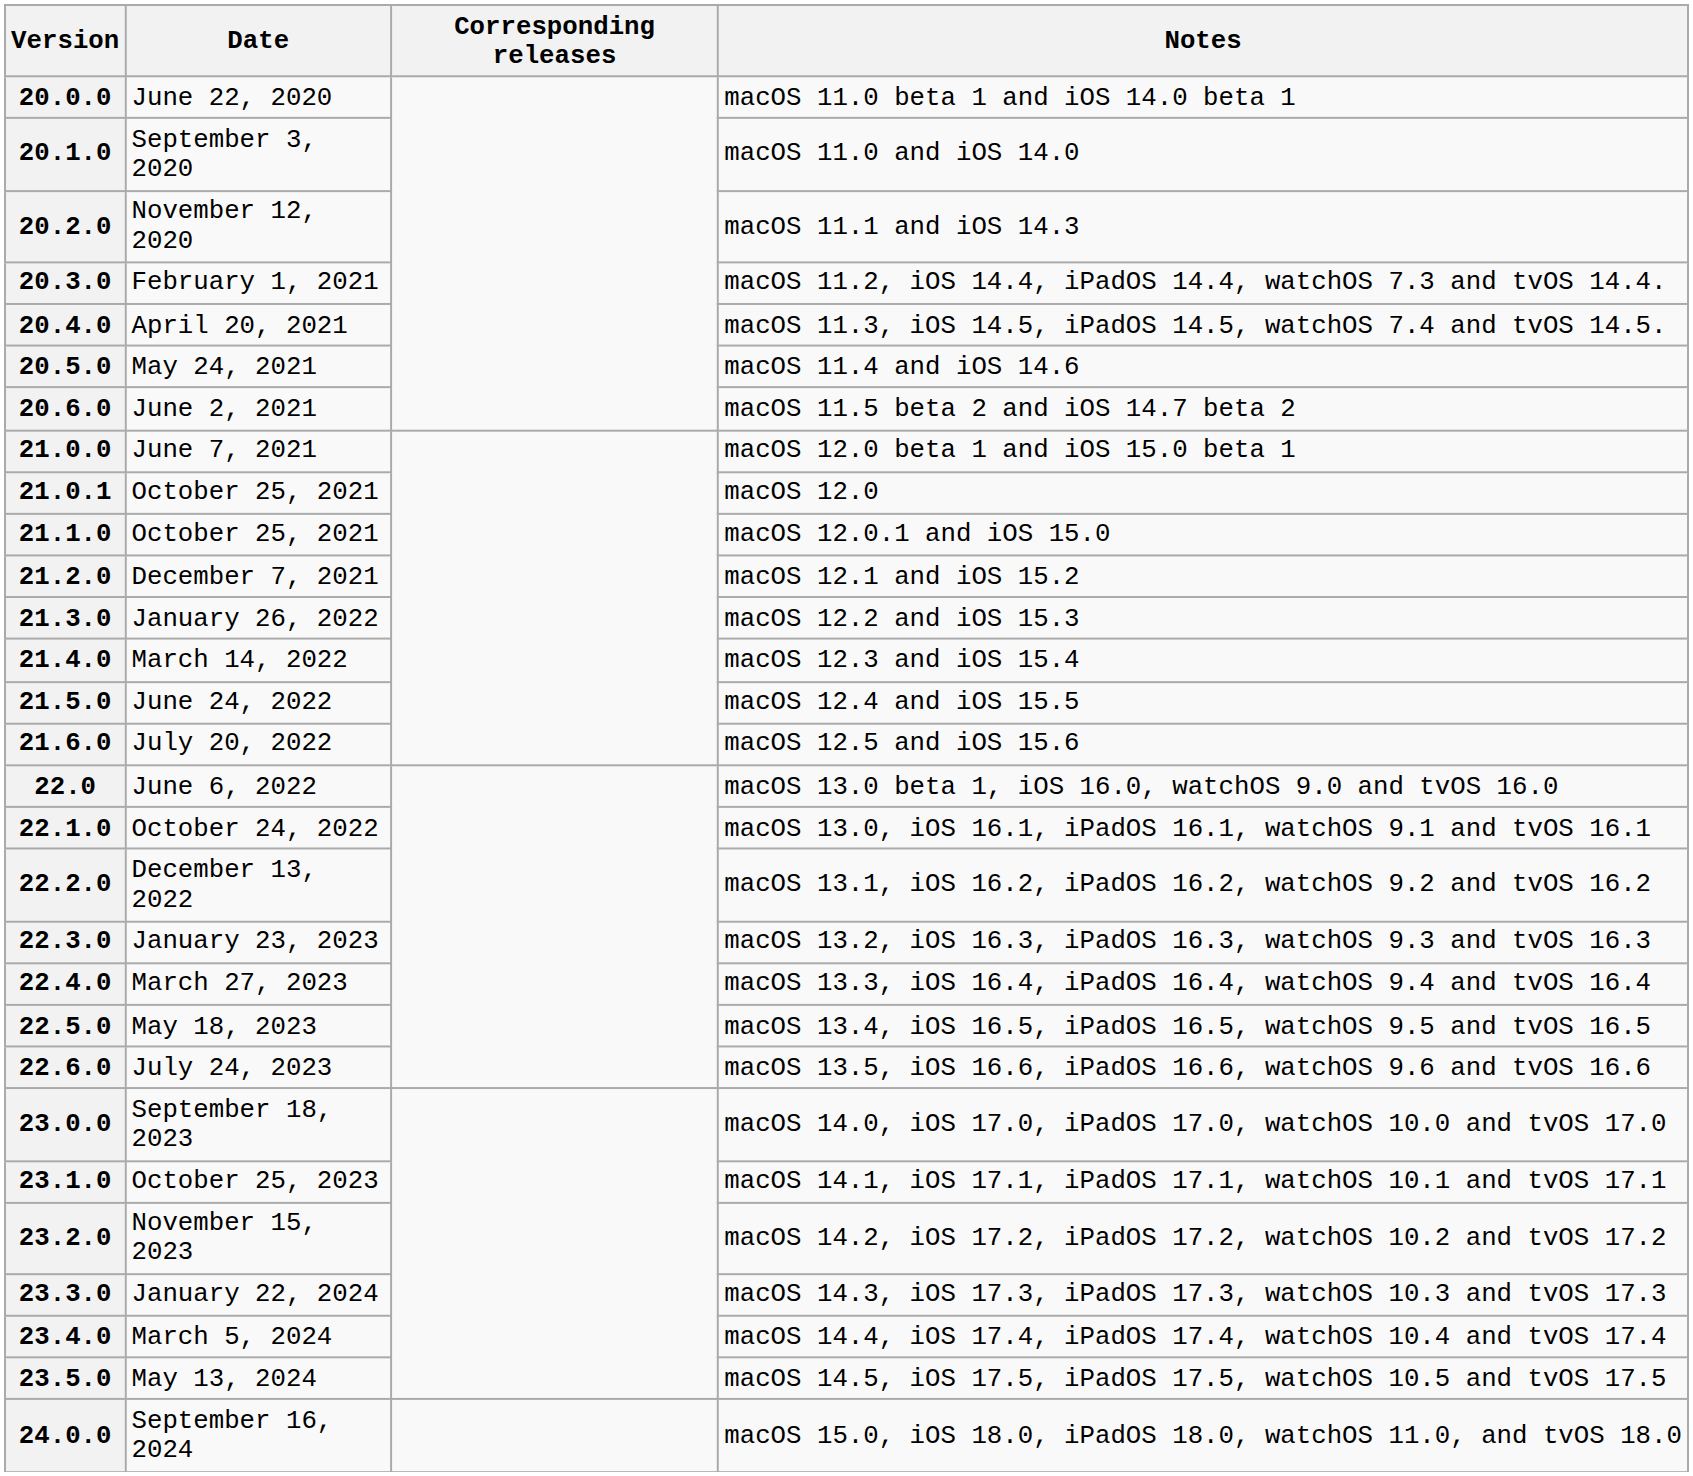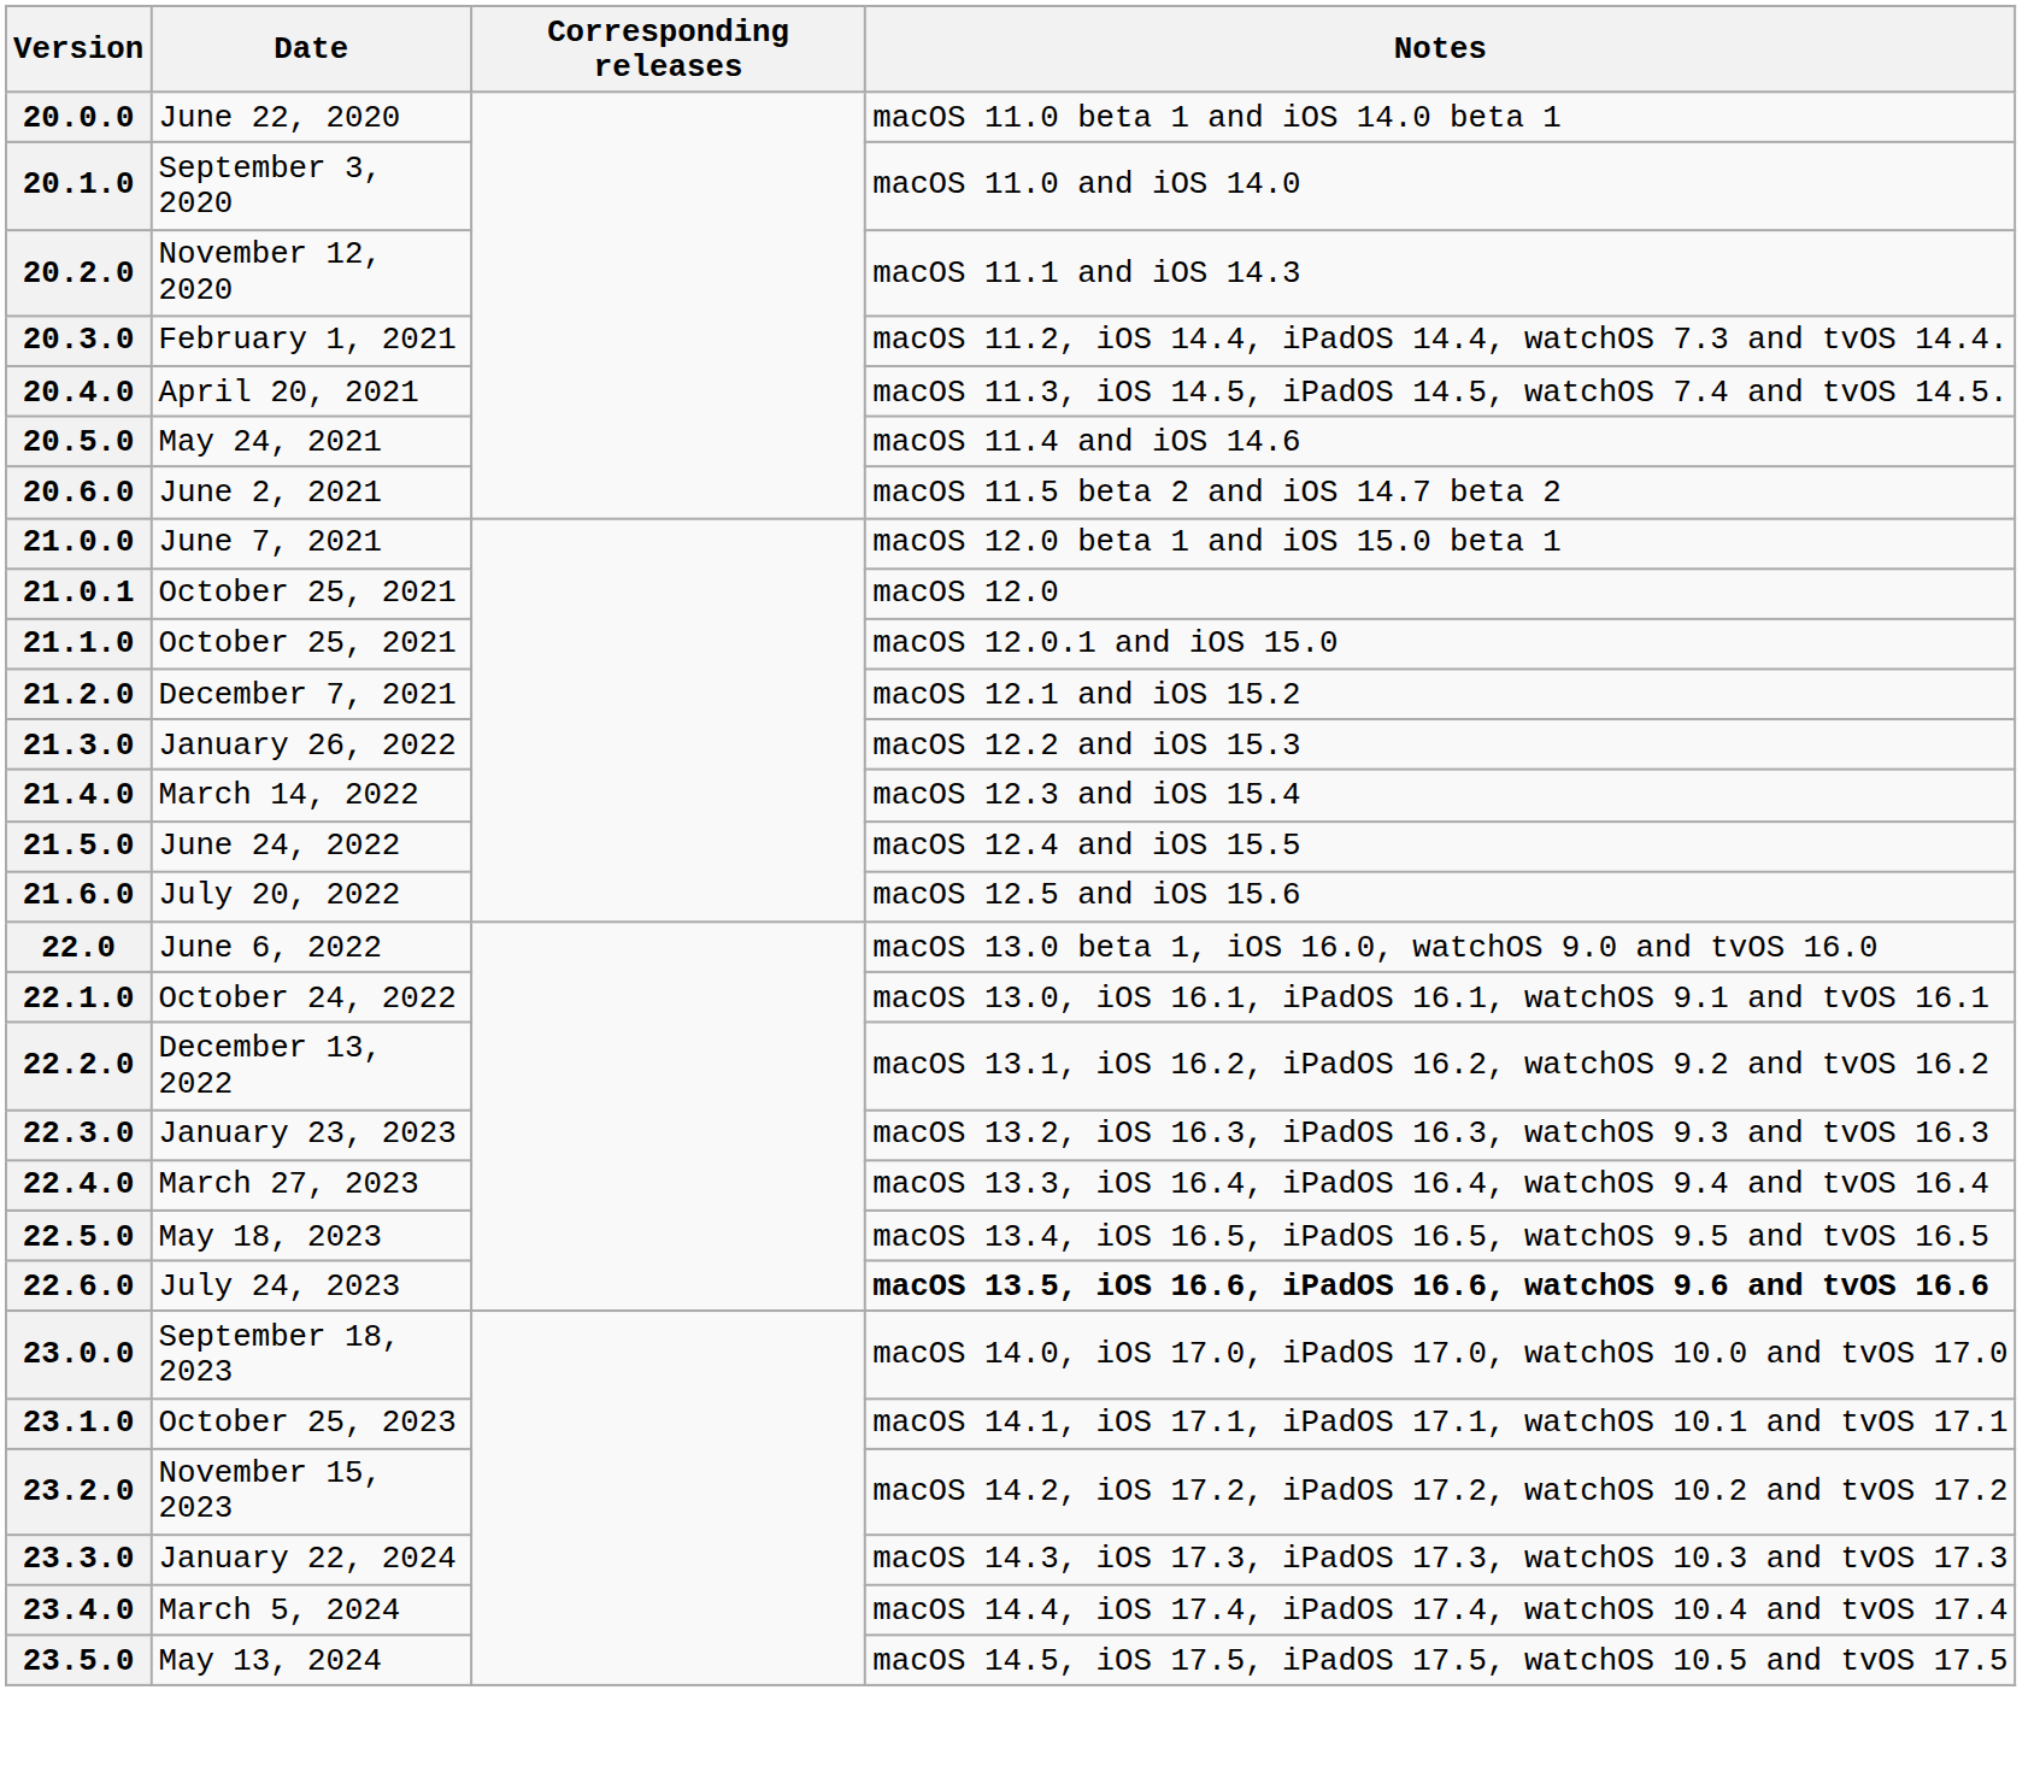 <table class="wikitable mw-collapsible mw-collapsed">
 <tr>
 <th>Version</th>
 <th style="width: 128px;">Date</th>
 <th style="width: 159px;">Corresponding releases</th>
 <th>Notes</th>
 </tr>
 <tr>
 <th>20.0.0</th>
 <td>June 22, 2020</td>
 <td rowspan="7"></td>
 <td>macOS 11.0 beta 1 and iOS 14.0 beta 1</td>
 </tr>
 <tr>
 <th>20.1.0</th>
 <td>September 3, 2020</td>
 <td>macOS 11.0 and iOS 14.0</td>
 </tr>
 <tr>
 <th>20.2.0</th>
 <td>November 12, 2020</td>
 <td>macOS 11.1 and iOS 14.3</td>
 </tr>
 <tr>
 <th>20.3.0</th>
 <td>February 1, 2021</td>
 <td>macOS 11.2, iOS 14.4, iPadOS 14.4, watchOS 7.3 and tvOS 14.4.</td>
 </tr>
 <tr>
 <th>20.4.0</th>
 <td>April 20, 2021</td>
 <td>macOS 11.3, iOS 14.5, iPadOS 14.5, watchOS 7.4 and tvOS 14.5.</td>
 </tr>
 <tr>
 <th>20.5.0</th>
 <td>May 24, 2021</td>
 <td>macOS 11.4 and iOS 14.6</td>
 </tr>
 <tr>
 <th>20.6.0</th>
 <td>June 2, 2021</td>
 <td>macOS 11.5 beta 2 and iOS 14.7 beta 2</td>
 </tr>
 <tr>
 <th>21.0.0</th>
 <td>June 7, 2021</td>
 <td rowspan="8"></td>
 <td>macOS 12.0 beta 1 and iOS 15.0 beta 1</td>
 </tr>
 <tr>
 <th>21.0.1</th>
 <td>October 25, 2021</td>
 <td>macOS 12.0</td>
 </tr>
 <tr>
 <th>21.1.0</th>
 <td>October 25, 2021</td>
 <td>macOS 12.0.1 and iOS 15.0</td>
 </tr>
 <tr>
 <th>21.2.0</th>
 <td>December 7, 2021</td>
 <td>macOS 12.1 and iOS 15.2</td>
 </tr>
 <tr>
 <th>21.3.0</th>
 <td>January 26, 2022</td>
 <td>macOS 12.2 and iOS 15.3</td>
 </tr>
 <tr>
 <th>21.4.0</th>
 <td>March 14, 2022</td>
 <td>macOS 12.3 and iOS 15.4</td>
 </tr>
 <tr>
 <th>21.5.0</th>
 <td>June 24, 2022</td>
 <td>macOS 12.4 and iOS 15.5</td>
 </tr>
 <tr>
 <th>21.6.0</th>
 <td>July 20, 2022</td>
 <td>macOS 12.5 and iOS 15.6</td>
 </tr>
 <tr>
 <th>22.0</th>
 <td>June 6, 2022</td>
 <td rowspan="7"></td>
 <td>macOS 13.0 beta 1, iOS 16.0, watchOS 9.0 and tvOS 16.0</td>
 </tr>
 <tr>
 <th>22.1.0</th>
 <td>October 24, 2022</td>
 <td>macOS 13.0, iOS 16.1, iPadOS 16.1, watchOS 9.1 and tvOS 16.1</td>
 </tr>
 <tr>
 <th>22.2.0</th>
 <td>December 13, 2022</td>
 <td>macOS 13.1, iOS 16.2, iPadOS 16.2, watchOS 9.2 and tvOS 16.2</td>
 </tr>
 <tr>
 <th>22.3.0</th>
 <td>January 23, 2023</td>
 <td>macOS 13.2, iOS 16.3, iPadOS 16.3, watchOS 9.3 and tvOS 16.3</td>
 </tr>
 <tr>
 <th>22.4.0</th>
 <td>March 27, 2023</td>
 <td>macOS 13.3, iOS 16.4, iPadOS 16.4, watchOS 9.4 and tvOS 16.4</td>
 </tr>
 <tr>
 <th>22.5.0</th>
 <td>May 18, 2023</td>
 <td>macOS 13.4, iOS 16.5, iPadOS 16.5, watchOS 9.5 and tvOS 16.5</td>
 </tr>
 <tr>
 <th>22.6.0</th>
 <td>July 24, 2023</td>
-<td>macOS 13.5, iOS 16.6, iPadOS 16.6, watchOS 9.6 and tvOS 16.6</td>
+<td><strong>macOS 13.5, iOS 16.6, iPadOS 16.6, watchOS 9.6 and tvOS 16.6</strong></td>
 </tr>
 <tr>
 <th>23.0.0</th>
 <td>September 18, 2023</td>
 <td rowspan="6"></td>
 <td>macOS 14.0, iOS 17.0, iPadOS 17.0, watchOS 10.0 and tvOS 17.0</td>
 </tr>
 <tr>
 <th>23.1.0</th>
 <td>October 25, 2023</td>
 <td>macOS 14.1, iOS 17.1, iPadOS 17.1, watchOS 10.1 and tvOS 17.1</td>
 </tr>
 <tr>
 <th>23.2.0</th>
 <td>November 15, 2023</td>
 <td>macOS 14.2, iOS 17.2, iPadOS 17.2, watchOS 10.2 and tvOS 17.2</td>
 </tr>
 <tr>
 <th>23.3.0</th>
 <td>January 22, 2024</td>
 <td>macOS 14.3, iOS 17.3, iPadOS 17.3, watchOS 10.3 and tvOS 17.3</td>
 </tr>
 <tr>
 <th>23.4.0</th>
 <td>March 5, 2024</td>
 <td>macOS 14.4, iOS 17.4, iPadOS 17.4, watchOS 10.4 and tvOS 17.4</td>
 </tr>
 <tr>
 <th>23.5.0</th>
 <td>May 13, 2024</td>
 <td>macOS 14.5, iOS 17.5, iPadOS 17.5, watchOS 10.5 and tvOS 17.5</td>
 </tr>
-<tr>
-<th>24.0.0</th>
-<td>September 16, 2024</td>
-<td></td>
-<td>macOS 15.0, iOS 18.0, iPadOS 18.0, watchOS 11.0, and tvOS 18.0</td>
-</tr>
 </table>
